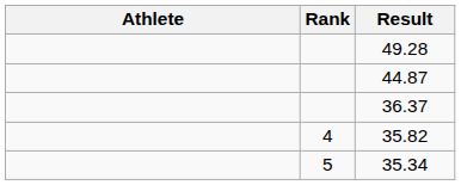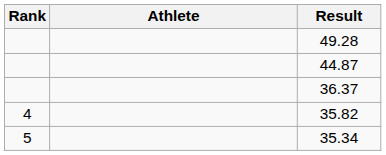 <table class=wikitable style="text-align:center">
 <tr>
+<th width=40>Rank</th>
 <th width=250>Athlete</th>
-<th width=40>Rank</th>
 <th width=80>Result</th>
 </tr>
 <tr>
+<td></td>
 <td align=left></td>
-<td></td>
 <td>49.28</td>
 </tr>
 <tr>
+<td></td>
 <td align=left></td>
-<td></td>
 <td>44.87</td>
 </tr>
 <tr>
+<td></td>
 <td align=left></td>
-<td></td>
 <td>36.37</td>
 </tr>
 <tr>
+<td>4</td>
 <td align=left></td>
-<td>4</td>
 <td>35.82</td>
 </tr>
 <tr>
+<td>5</td>
 <td align=left></td>
-<td>5</td>
 <td>35.34</td>
 </tr>
 </table>
